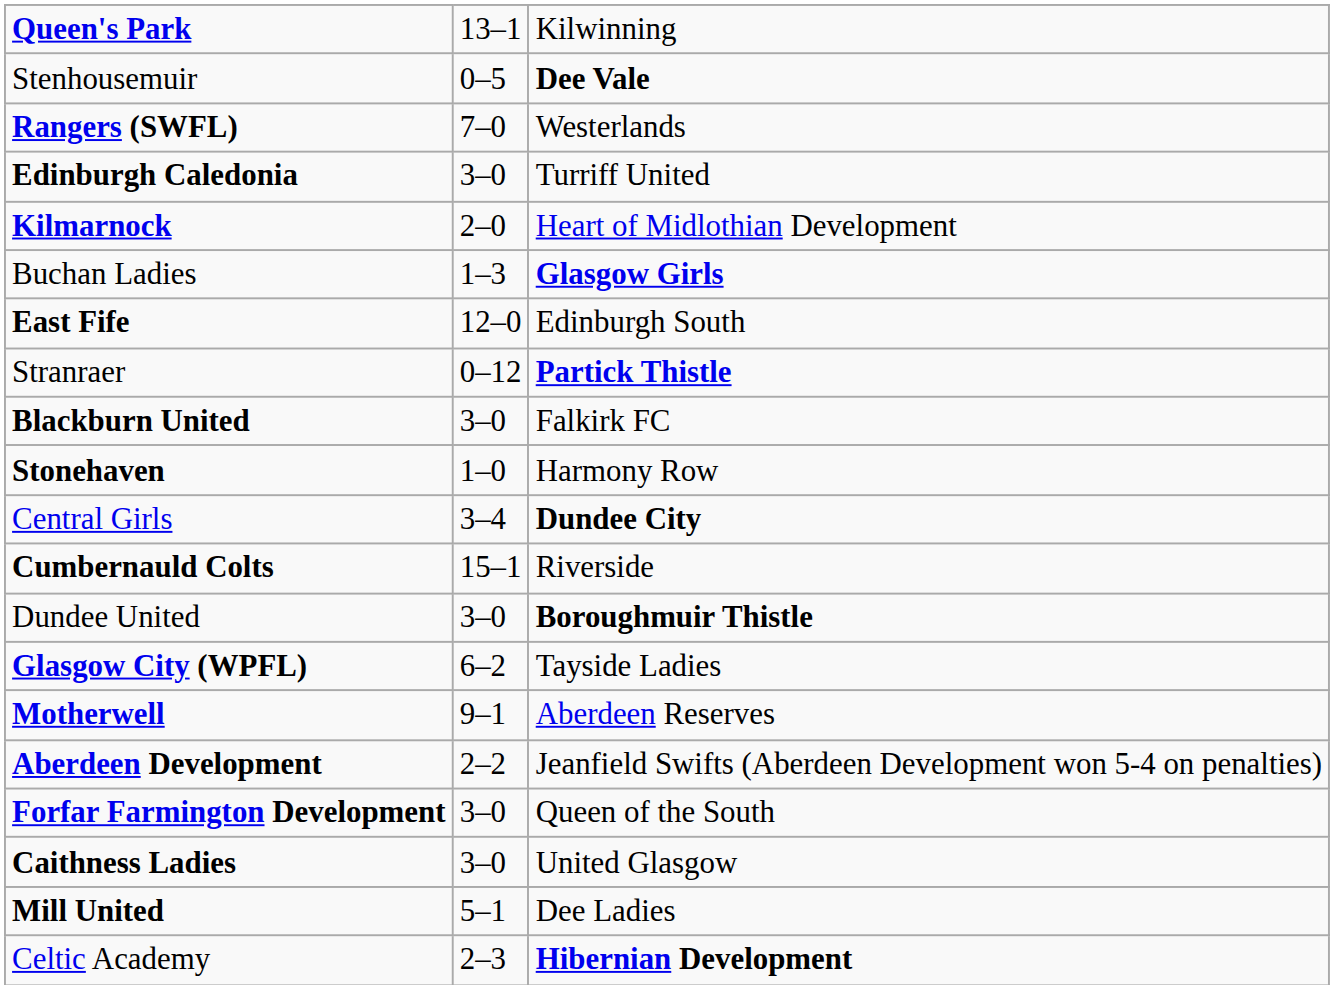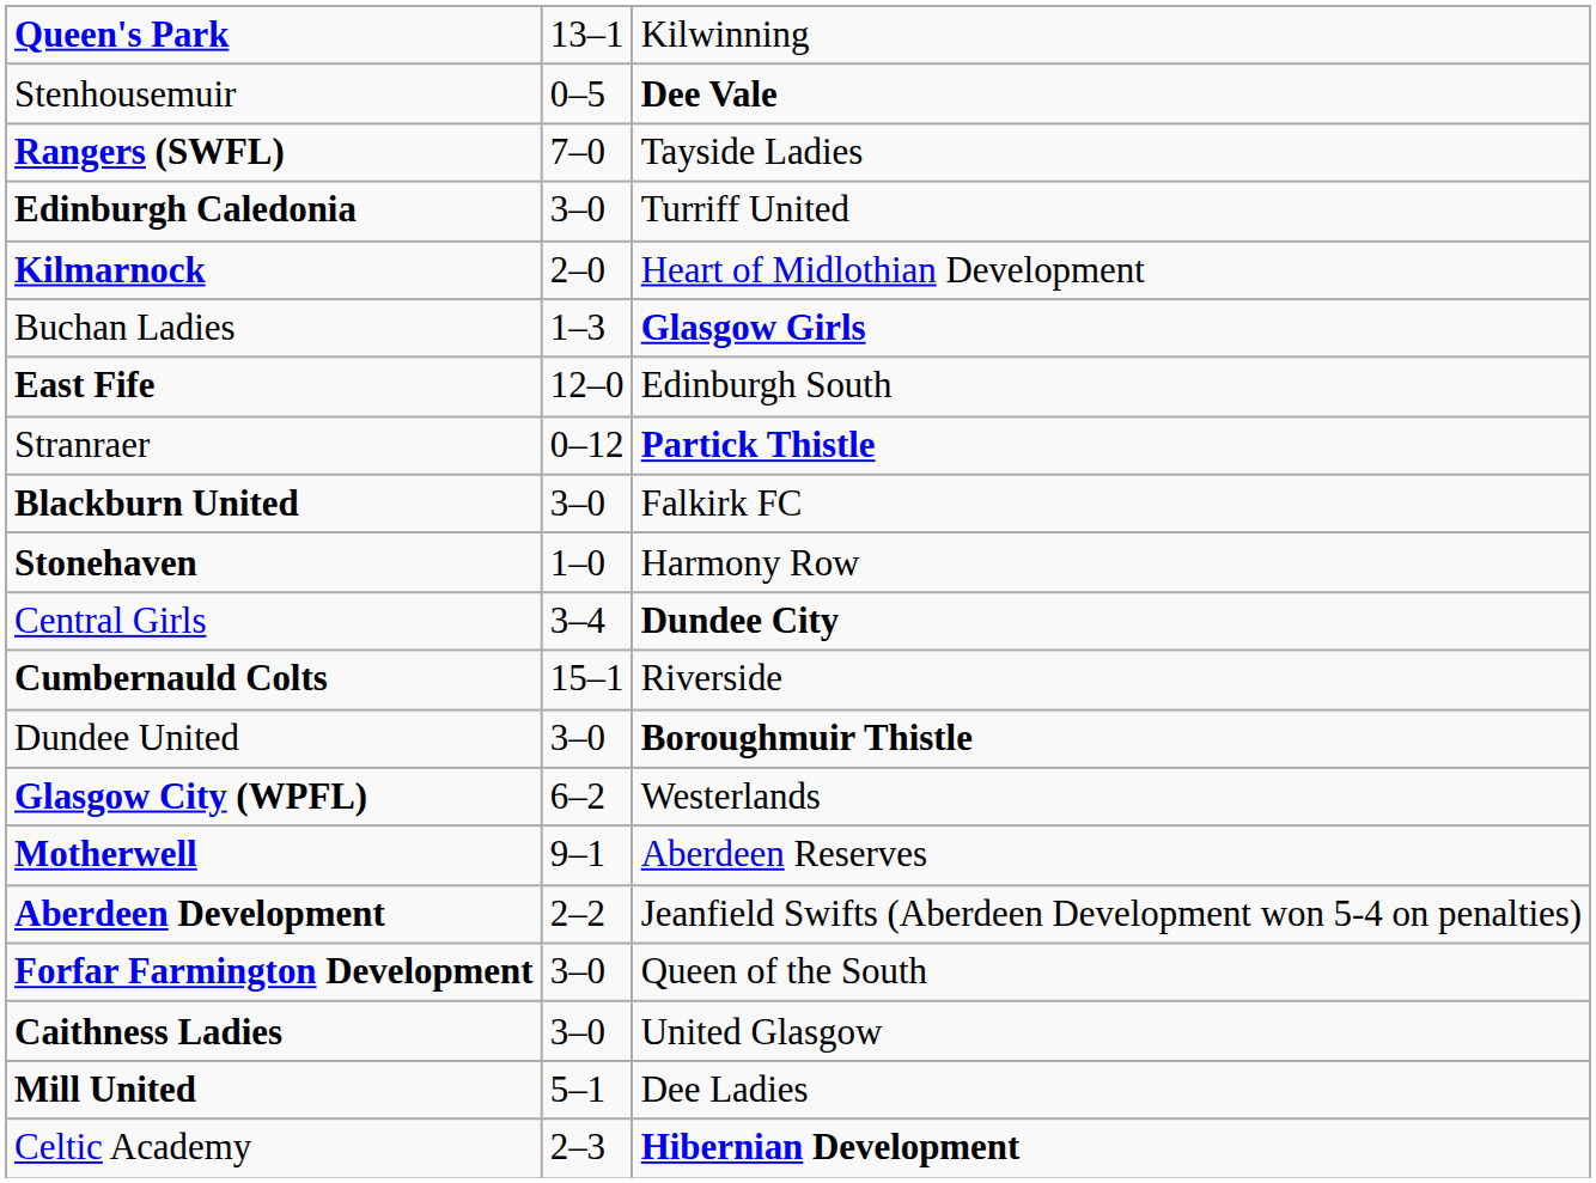 <table class="wikitable">
 <tr>
 <td><strong><a href='#'>Queen's Park</a></strong></td>
 <td>13–1</td>
 <td>Kilwinning</td>
 </tr>
 <tr>
 <td>Stenhousemuir</td>
 <td>0–5</td>
 <td><strong>Dee Vale</strong></td>
 </tr>
 <tr>
 <td><strong><a href='#'>Rangers</a> (SWFL)</strong></td>
 <td>7–0</td>
-<td>Westerlands</td>
+<td>Tayside Ladies</td>
 </tr>
 <tr>
 <td><strong>Edinburgh Caledonia</strong></td>
 <td>3–0</td>
 <td>Turriff United</td>
 </tr>
 <tr>
 <td><strong><a href='#'>Kilmarnock</a> </strong></td>
 <td>2–0</td>
 <td><a href='#'>Heart of Midlothian</a> Development</td>
 </tr>
 <tr>
 <td>Buchan Ladies</td>
 <td>1–3</td>
 <td><strong><a href='#'>Glasgow Girls</a></strong></td>
 </tr>
 <tr>
 <td><strong>East Fife</strong></td>
 <td>12–0</td>
 <td>Edinburgh South</td>
 </tr>
 <tr>
 <td>Stranraer</td>
 <td>0–12</td>
 <td><strong><a href='#'>Partick Thistle</a></strong></td>
 </tr>
 <tr>
 <td><strong> Blackburn United </strong></td>
 <td>3–0</td>
 <td>Falkirk FC</td>
 </tr>
 <tr>
 <td><strong>Stonehaven</strong></td>
 <td>1–0</td>
 <td>Harmony Row</td>
 </tr>
 <tr>
 <td><a href='#'>Central Girls</a></td>
 <td>3–4</td>
 <td><strong>Dundee City</strong></td>
 </tr>
 <tr>
 <td><strong>Cumbernauld Colts</strong></td>
 <td>15–1</td>
 <td>Riverside</td>
 </tr>
 <tr>
 <td>Dundee United</td>
 <td>3–0</td>
 <td><strong> Boroughmuir Thistle </strong></td>
 </tr>
 <tr>
 <td><strong> <a href='#'>Glasgow City</a> (WPFL) </strong></td>
 <td>6–2</td>
-<td>Tayside Ladies</td>
+<td>Westerlands</td>
 </tr>
 <tr>
 <td><strong><a href='#'>Motherwell</a></strong></td>
 <td>9–1</td>
 <td><a href='#'>Aberdeen</a> Reserves</td>
 </tr>
 <tr>
 <td><strong> <a href='#'>Aberdeen</a> Development </strong></td>
 <td>2–2</td>
 <td>Jeanfield Swifts (Aberdeen Development won 5-4 on penalties)</td>
 </tr>
 <tr>
 <td><strong><a href='#'>Forfar Farmington</a> Development</strong></td>
 <td>3–0</td>
 <td>Queen of the South</td>
 </tr>
 <tr>
 <td><strong>Caithness Ladies</strong></td>
 <td>3–0</td>
 <td>United Glasgow</td>
 </tr>
 <tr>
 <td><strong>Mill United </strong></td>
 <td>5–1</td>
 <td>Dee Ladies</td>
 </tr>
 <tr>
 <td><a href='#'>Celtic</a> Academy</td>
 <td>2–3</td>
 <td><strong><a href='#'>Hibernian</a> Development </strong></td>
 </tr>
 </table>
